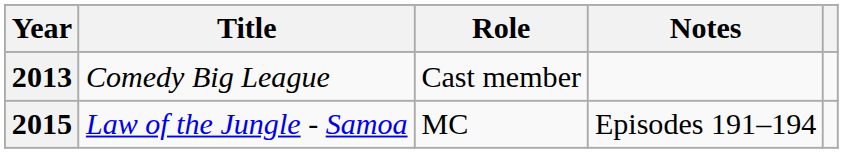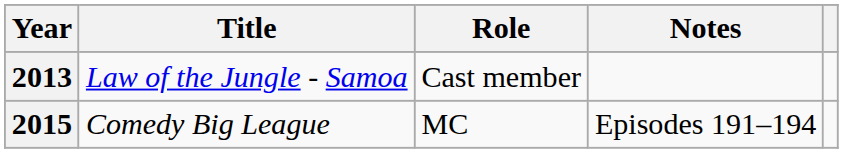 <table class="wikitable  plainrowheaders">
 <tr>
 <th scope="col">Year</th>
 <th scope="col">Title</th>
 <th scope="col">Role</th>
 <th scope="col">Notes</th>
 <th scope="col" class="unsortable"></th>
 </tr>
 <tr>
 <th scope="row">2013</th>
-<td><em>Comedy Big League</em></td>
+<td><em><a href='#'>Law of the Jungle</a> - <a href='#'>Samoa</a></em></td>
 <td>Cast member</td>
 <td></td>
 <td></td>
 </tr>
 <tr>
 <th scope="row">2015</th>
-<td><em><a href='#'>Law of the Jungle</a> - <a href='#'>Samoa</a></em></td>
+<td><em>Comedy Big League</em></td>
 <td>MC</td>
 <td>Episodes 191–194</td>
 <td></td>
 </tr>
 </table>
